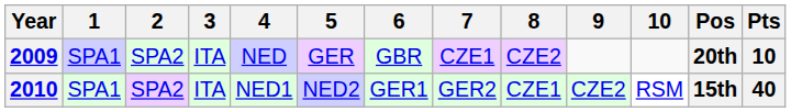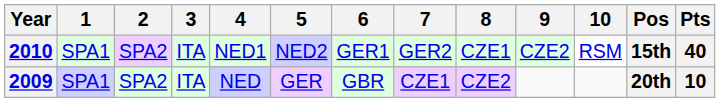 <table class="wikitable" style="text-align:center">
 <tr>
 <th>Year</th>
 <th>1</th>
 <th>2</th>
 <th>3</th>
 <th>4</th>
 <th>5</th>
 <th>6</th>
 <th>7</th>
 <th>8</th>
 <th>9</th>
 <th>10</th>
 <th>Pos</th>
 <th>Pts</th>
 </tr>
 <tr>
+<th><a href='#'>2010</a></th>
+<td style="background:#dfffdf;"><a href='#'>SPA1</a><br></td>
+<td style="background:#efcfff;"><a href='#'>SPA2</a><br></td>
+<td style="background:#dfffdf;"><a href='#'>ITA</a><br></td>
+<td style="background:#dfffdf;"><a href='#'>NED1</a><br></td>
+<td style="background:#cfcfff;"><a href='#'>NED2</a><br></td>
+<td style="background:#dfffdf;"><a href='#'>GER1</a><br></td>
+<td style="background:#dfffdf;"><a href='#'>GER2</a><br></td>
+<td style="background:#dfffdf;"><a href='#'>CZE1</a><br></td>
+<td style="background:#dfffdf;"><a href='#'>CZE2</a><br></td>
+<td style="background:#ffffff;"><a href='#'>RSM</a><br></td>
+<th>15th</th>
+<th>40</th>
+</tr>
+<tr>
 <th><a href='#'>2009</a></th>
 <td style="background:#cfcfff;"><a href='#'>SPA1</a><br></td>
 <td style="background:#dfffdf;"><a href='#'>SPA2</a><br></td>
 <td style="background:#dfffdf;"><a href='#'>ITA</a><br></td>
 <td style="background:#cfcfff;"><a href='#'>NED</a><br></td>
 <td style="background:#efcfff;"><a href='#'>GER</a><br></td>
 <td style="background:#dfffdf;"><a href='#'>GBR</a><br></td>
 <td style="background:#efcfff;"><a href='#'>CZE1</a><br></td>
 <td style="background:#efcfff;"><a href='#'>CZE2</a><br></td>
 <td></td>
 <td></td>
 <th>20th</th>
 <th>10</th>
 </tr>
-<tr>
-<th><a href='#'>2010</a></th>
-<td style="background:#dfffdf;"><a href='#'>SPA1</a><br></td>
-<td style="background:#efcfff;"><a href='#'>SPA2</a><br></td>
-<td style="background:#dfffdf;"><a href='#'>ITA</a><br></td>
-<td style="background:#dfffdf;"><a href='#'>NED1</a><br></td>
-<td style="background:#cfcfff;"><a href='#'>NED2</a><br></td>
-<td style="background:#dfffdf;"><a href='#'>GER1</a><br></td>
-<td style="background:#dfffdf;"><a href='#'>GER2</a><br></td>
-<td style="background:#dfffdf;"><a href='#'>CZE1</a><br></td>
-<td style="background:#dfffdf;"><a href='#'>CZE2</a><br></td>
-<td style="background:#ffffff;"><a href='#'>RSM</a><br></td>
-<th>15th</th>
-<th>40</th>
-</tr>
 </table>
